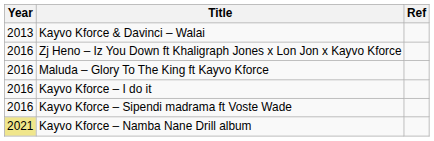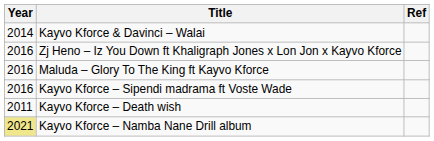 <table class="wikitable">
 <tr>
 <th>Year</th>
 <th>Title</th>
 <th>Ref</th>
 </tr>
 <tr>
-<td>2013</td>
+<td>2014</td>
 <td>Kayvo Kforce & Davinci – Walai</td>
 <td></td>
 </tr>
 <tr>
 <td>2016</td>
 <td>Zj Heno – Iz You Down ft Khaligraph Jones x Lon Jon x Kayvo Kforce</td>
 <td></td>
 </tr>
 <tr>
 <td>2016</td>
 <td>Maluda – Glory To The King ft Kayvo Kforce</td>
 <td></td>
 </tr>
 <tr>
 <td>2016</td>
-<td>Kayvo Kforce – I do it</td>
+<td>Kayvo Kforce – Sipendi madrama ft Voste Wade</td>
 <td></td>
 </tr>
 <tr>
-<td>2016</td>
-<td>Kayvo Kforce – Sipendi madrama ft Voste Wade</td>
+<td>2011</td>
+<td>Kayvo Kforce – Death wish</td>
 <td></td>
 </tr>
 <tr>
 <td style="background: khaki;">2021</td>
 <td>Kayvo Kforce – Namba Nane Drill album</td>
 <td></td>
 </tr>
 </table>
